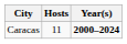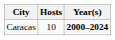 <table class="wikitable sortable" style="font-size: 95%;">
 <tr>
 <th>City</th>
 <th>Hosts</th>
 <th>Year(s)</th>
 </tr>
 <tr>
 <td>Caracas</td>
-<td align="center">11</td>
+<td align="center">10</td>
 <td><strong>2000–2024</strong></td>
 </tr>
 </table>
